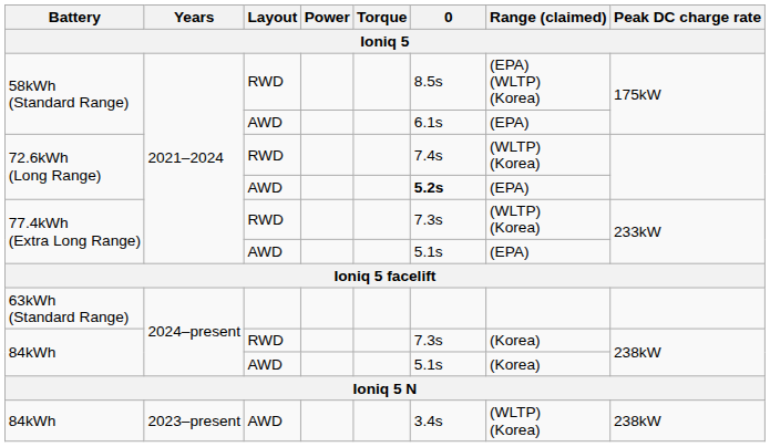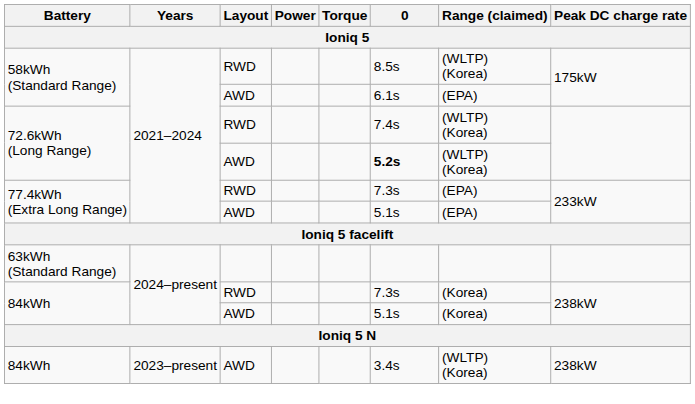 <table class="wikitable collapsible" style="text-align:left; font-size:90%;">
 <tr>
 <th>Battery</th>
 <th>Years</th>
 <th>Layout</th>
 <th>Power</th>
 <th>Torque</th>
 <th width="65">0</th>
 <th>Range (claimed)</th>
 <th>Peak DC charge rate</th>
 </tr>
 <tr>
 <th colspan="8">Ioniq 5</th>
 </tr>
 <tr>
 <td rowspan="2">58kWh<br>(Standard Range)</td>
 <td rowspan="6">2021–2024</td>
 <td>RWD</td>
 <td></td>
 <td></td>
 <td>8.5s</td>
-<td> (EPA)<br> (WLTP)<br> (Korea)</td>
+<td> (WLTP)<br> (Korea)</td>
 <td rowspan="2">175kW</td>
 </tr>
 <tr>
 <td>AWD</td>
 <td></td>
 <td></td>
 <td>6.1s</td>
 <td> (EPA)</td>
 </tr>
 <tr>
 <td rowspan="2">72.6kWh<br>(Long Range)</td>
 <td>RWD</td>
 <td></td>
 <td></td>
 <td>7.4s</td>
 <td> (WLTP)<br> (Korea)</td>
 <td rowspan="2"></td>
 </tr>
 <tr>
 <td>AWD</td>
 <td></td>
 <td></td>
 <td><strong>5.2s</strong></td>
-<td> (EPA)</td>
+<td> (WLTP)<br> (Korea)</td>
 </tr>
 <tr>
 <td rowspan="2">77.4kWh<br>(Extra Long Range)</td>
 <td>RWD</td>
 <td></td>
 <td></td>
 <td>7.3s</td>
-<td> (WLTP)<br> (Korea)</td>
+<td> (EPA)</td>
 <td rowspan="2">233kW</td>
 </tr>
 <tr>
 <td>AWD</td>
 <td></td>
 <td></td>
 <td>5.1s</td>
 <td> (EPA)</td>
 </tr>
 <tr>
 <th colspan="8">Ioniq 5 facelift</th>
 </tr>
 <tr>
 <td>63kWh<br>(Standard Range)</td>
 <td rowspan="3">2024–present</td>
 <td></td>
 <td></td>
 <td></td>
 <td></td>
 <td></td>
 <td></td>
 </tr>
 <tr>
 <td rowspan="2">84kWh</td>
 <td>RWD</td>
 <td></td>
 <td></td>
 <td>7.3s</td>
 <td> (Korea)</td>
 <td rowspan="2">238kW</td>
 </tr>
 <tr>
 <td>AWD</td>
 <td></td>
 <td></td>
 <td>5.1s</td>
 <td> (Korea)</td>
 </tr>
 <tr>
 <th colspan="8">Ioniq 5 N</th>
 </tr>
 <tr>
 <td>84kWh</td>
 <td>2023–present</td>
 <td>AWD</td>
 <td></td>
 <td></td>
 <td>3.4s</td>
 <td> (WLTP)<br> (Korea)</td>
 <td>238kW</td>
 </tr>
 </table>
